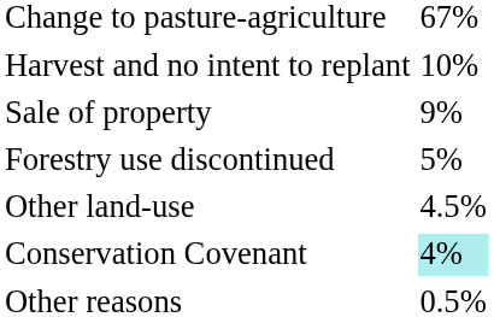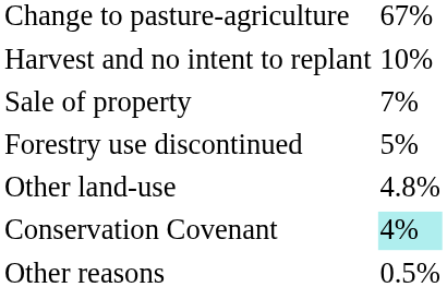 <table style="font-size:85%;">
 <tr>
 <td>Change to pasture-agriculture</td>
 <td>67%</td>
 </tr>
 <tr>
 <td>Harvest and no intent to replant</td>
 <td>10%</td>
 </tr>
 <tr>
 <td>Sale of property</td>
-<td>9%</td>
+<td>7%</td>
 </tr>
 <tr>
 <td>Forestry use discontinued</td>
 <td>5%</td>
 </tr>
 <tr>
 <td>Other land-use</td>
-<td>4.5%</td>
+<td>4.8%</td>
 </tr>
 <tr>
 <td>Conservation Covenant</td>
 <td style="background: paleturquoise;">4%</td>
 </tr>
 <tr>
 <td>Other reasons</td>
 <td>0.5%</td>
 </tr>
 </table>
